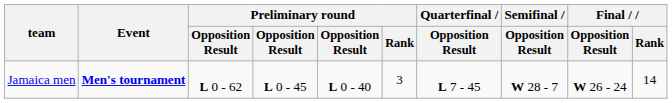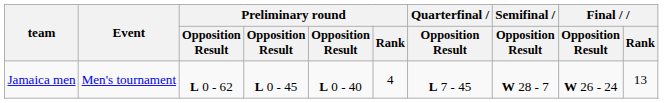 <table class=wikitable style=font-size:90%;text-align:center>
 <tr>
 <th rowspan=2>team</th>
 <th rowspan=2>Event</th>
 <th colspan=4>Preliminary round</th>
 <th>Quarterfinal / </th>
 <th>Semifinal / </th>
 <th colspan=2>Final /  / </th>
 </tr>
 <tr style=font-size:95%>
 <th>Opposition<br>Result</th>
 <th>Opposition<br>Result</th>
 <th>Opposition<br>Result</th>
 <th>Rank</th>
 <th>Opposition<br>Result</th>
 <th>Opposition<br>Result</th>
 <th>Opposition<br>Result</th>
 <th>Rank</th>
 </tr>
 <tr>
 <td align=left><a href='#'>Jamaica men</a></td>
-<td align=left><strong><a href='#'>Men's tournament</a></strong></td>
+<td align=left><a href='#'>Men's tournament</a></td>
 <td><br><strong>L</strong> 0 - 62</td>
 <td><br><strong>L</strong> 0 - 45</td>
 <td><br><strong>L</strong> 0 - 40</td>
-<td>3</td>
+<td>4</td>
 <td><br><strong>L</strong> 7 - 45</td>
 <td><br><strong>W</strong> 28 - 7</td>
 <td><br><strong>W</strong> 26 - 24</td>
-<td>14</td>
+<td>13</td>
 </tr>
 </table>
